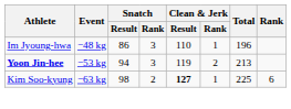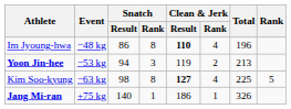 <table class="wikitable" style="font-size:90%">
 <tr>
 <th rowspan="2">Athlete</th>
 <th rowspan="2">Event</th>
 <th colspan="2">Snatch</th>
 <th colspan="2">Clean & Jerk</th>
 <th rowspan="2">Total</th>
 <th rowspan="2">Rank</th>
 </tr>
 <tr style="font-size:95%">
 <th>Result</th>
 <th>Rank</th>
 <th>Result</th>
 <th>Rank</th>
 </tr>
 <tr align=center>
 <td align=left><a href='#'>Im Jyoung-hwa</a></td>
 <td align=left><a href='#'>−48 kg</a></td>
 <td>86</td>
-<td>3</td>
-<td>110</td>
-<td>1</td>
+<td>8</td>
+<td><strong>110</strong></td>
+<td>4</td>
 <td>196</td>
 <td></td>
 </tr>
 <tr align=center>
 <td align=left><strong><a href='#'>Yoon Jin-hee</a></strong></td>
 <td align=left><a href='#'>−53 kg</a></td>
 <td>94</td>
 <td>3</td>
 <td>119</td>
 <td>2</td>
 <td>213</td>
 <td></td>
 </tr>
 <tr align=center>
 <td align=left><a href='#'>Kim Soo-kyung</a></td>
 <td align=left><a href='#'>−63 kg</a></td>
 <td>98</td>
-<td>2</td>
+<td>8</td>
 <td><strong>127</strong></td>
+<td>4</td>
+<td>225</td>
+<td>5</td>
+</tr>
+<tr align=center>
+<td align=left><strong><a href='#'>Jang Mi-ran</a></strong></td>
+<td align=left><a href='#'>+75 kg</a></td>
+<td>140</td>
 <td>1</td>
-<td>225</td>
-<td>6</td>
+<td>186</td>
+<td>1</td>
+<td>326</td>
+<td></td>
 </tr>
 </table>
